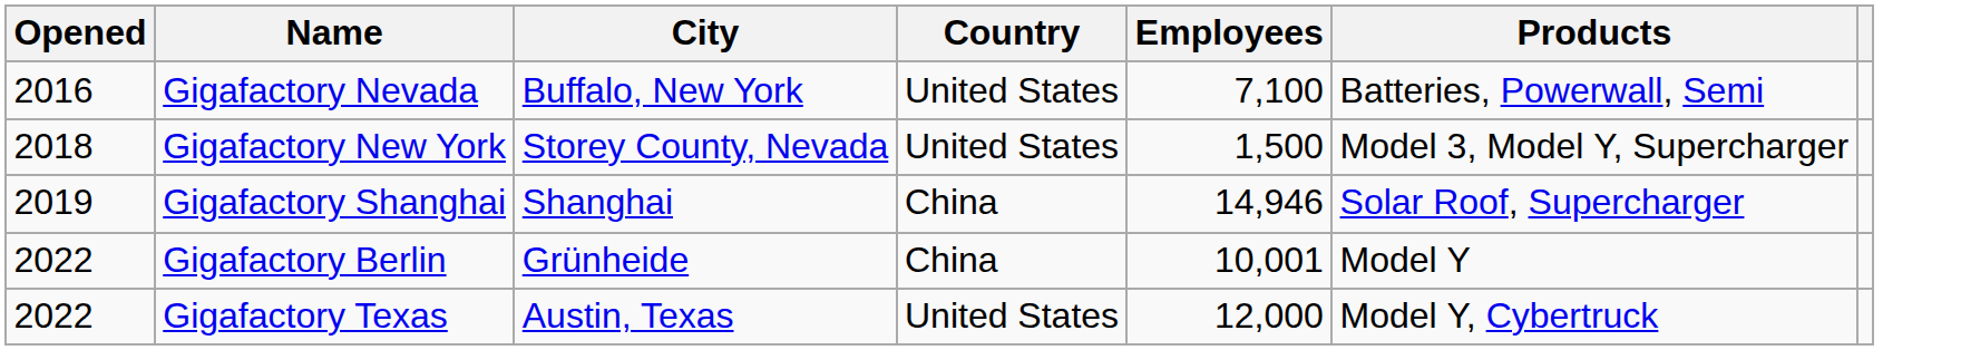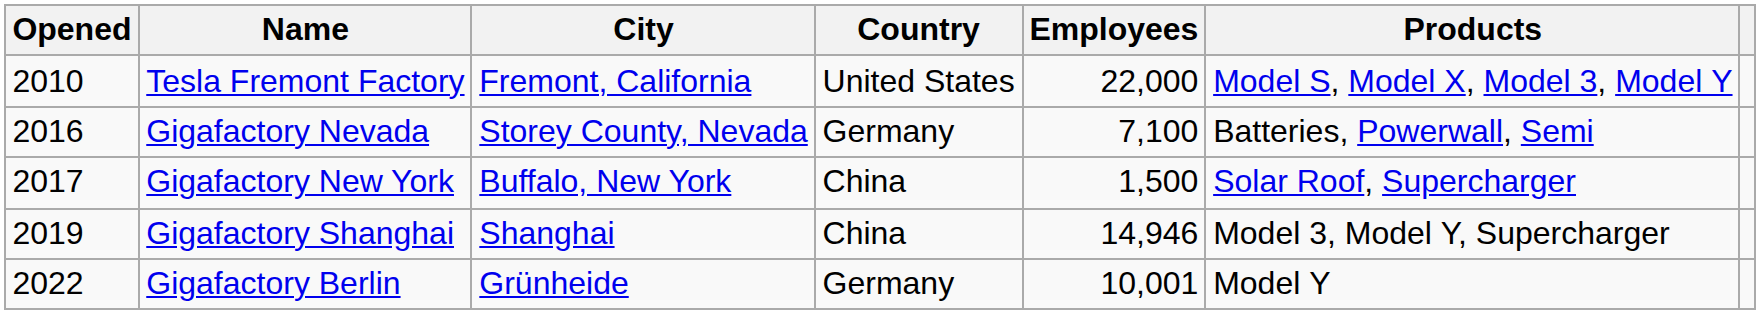 <table class="wikitable sortable">
 <tr>
 <th>Opened</th>
 <th>Name</th>
 <th>City</th>
 <th>Country</th>
 <th>Employees</th>
 <th>Products</th>
 <th ! class="unsortable"></th>
 </tr>
 <tr>
+<td>2010</td>
+<td><a href='#'>Tesla Fremont Factory</a></td>
+<td><a href='#'>Fremont, California</a></td>
+<td>United States</td>
+<td style="text-align:right;">22,000</td>
+<td><a href='#'>Model S</a>, <a href='#'>Model X</a>, <a href='#'>Model 3</a>, <a href='#'>Model Y</a></td>
+<td></td>
+</tr>
+<tr>
 <td>2016</td>
 <td><a href='#'>Gigafactory Nevada</a></td>
-<td><a href='#'>Buffalo, New York</a></td>
-<td>United States</td>
+<td><a href='#'>Storey County, Nevada</a></td>
+<td>Germany</td>
 <td style="text-align:right;">7,100</td>
 <td>Batteries, <a href='#'>Powerwall</a>, <a href='#'>Semi</a></td>
 <td></td>
 </tr>
 <tr>
-<td>2018</td>
+<td>2017</td>
 <td><a href='#'>Gigafactory New York</a></td>
-<td><a href='#'>Storey County, Nevada</a></td>
-<td>United States</td>
+<td><a href='#'>Buffalo, New York</a></td>
+<td>China</td>
 <td style="text-align:right;">1,500</td>
-<td>Model 3, Model Y, Supercharger</td>
+<td><a href='#'>Solar Roof</a>, <a href='#'>Supercharger</a></td>
 <td></td>
 </tr>
 <tr>
 <td>2019</td>
 <td><a href='#'>Gigafactory Shanghai</a></td>
 <td><a href='#'>Shanghai</a></td>
 <td>China</td>
 <td style="text-align:right;">14,946</td>
-<td><a href='#'>Solar Roof</a>, <a href='#'>Supercharger</a></td>
+<td>Model 3, Model Y, Supercharger</td>
 <td></td>
 </tr>
 <tr>
 <td>2022</td>
 <td><a href='#'>Gigafactory Berlin</a></td>
 <td><a href='#'>Grünheide</a></td>
-<td>China</td>
+<td>Germany</td>
 <td style="text-align:right;">10,001</td>
 <td>Model Y</td>
 <td></td>
 </tr>
-<tr>
-<td>2022</td>
-<td><a href='#'>Gigafactory Texas</a></td>
-<td><a href='#'>Austin, Texas</a></td>
-<td>United States</td>
-<td style="text-align:right;">12,000</td>
-<td>Model Y, <a href='#'>Cybertruck</a></td>
-<td></td>
-</tr>
 </table>
